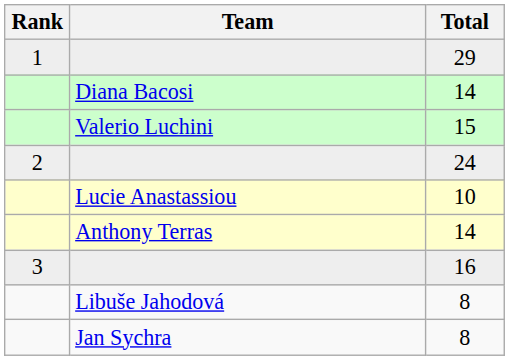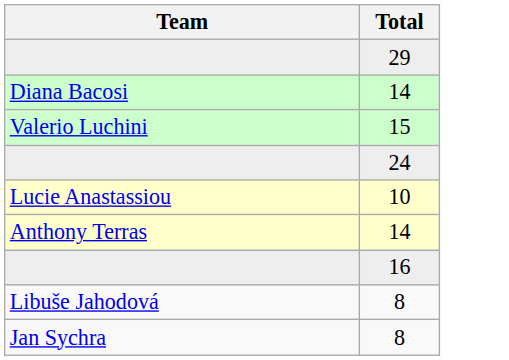 <table class="wikitable" style="text-align:center">
 <tr>
-<th width=40>Rank</th>
 <th width=250>Team</th>
 <th width=50>Total</th>
 </tr>
 <tr bgcolor=eeeeee>
-<td>1</td>
 <td align=left></td>
 <td>29</td>
 </tr>
 <tr bgcolor=ccffcc>
-<td></td>
 <td align=left><a href='#'>Diana Bacosi</a></td>
 <td>14</td>
 </tr>
 <tr bgcolor=ccffcc>
-<td></td>
 <td align=left><a href='#'>Valerio Luchini</a></td>
 <td>15</td>
 </tr>
 <tr bgcolor=eeeeee>
-<td>2</td>
 <td align=left></td>
 <td>24</td>
 </tr>
 <tr bgcolor=ffffcc>
-<td></td>
 <td align=left><a href='#'>Lucie Anastassiou</a></td>
 <td>10</td>
 </tr>
 <tr bgcolor=ffffcc>
-<td></td>
 <td align=left><a href='#'>Anthony Terras</a></td>
 <td>14</td>
 </tr>
 <tr bgcolor=eeeeee>
-<td>3</td>
 <td align=left></td>
 <td>16</td>
 </tr>
 <tr>
-<td></td>
 <td align=left><a href='#'>Libuše Jahodová</a></td>
 <td>8</td>
 </tr>
 <tr>
-<td></td>
 <td align=left><a href='#'>Jan Sychra</a></td>
 <td>8</td>
 </tr>
 </table>
